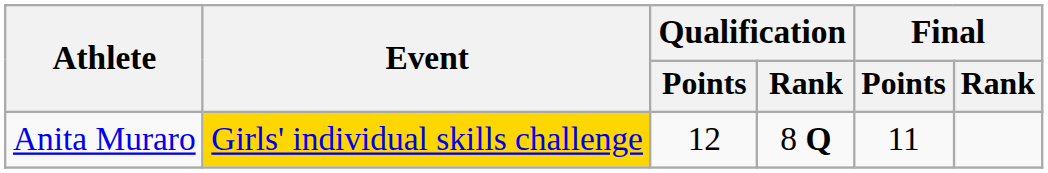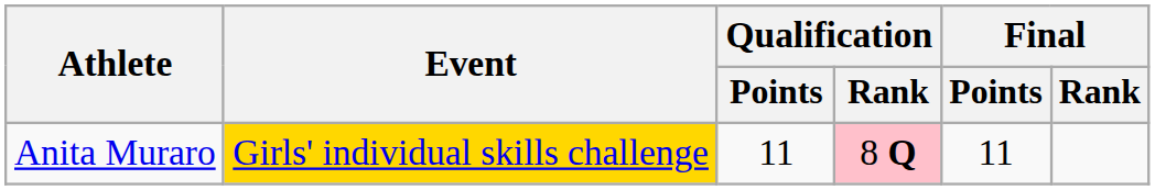 <table class="wikitable" style="font-size:90%">
 <tr>
 <th rowspan=2>Athlete</th>
 <th rowspan=2>Event</th>
 <th colspan=2>Qualification</th>
 <th colspan=2>Final</th>
 </tr>
 <tr style="font-size:95%">
 <th>Points</th>
 <th>Rank</th>
 <th>Points</th>
 <th>Rank</th>
 </tr>
 <tr align=center>
 <td align=left><a href='#'>Anita Muraro</a></td>
 <td align=left style="background: gold;"><a href='#'>Girls' individual skills challenge</a></td>
-<td>12</td>
-<td>8 <strong>Q</strong></td>
+<td>11</td>
+<td style="background: pink;">8 <strong>Q</strong></td>
 <td>11</td>
 <td></td>
 </tr>
 </table>
